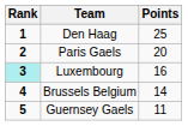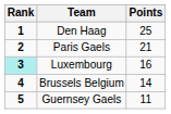 <table class="wikitable">
 <tr style="background:silver"!>
 <th>Rank</th>
 <th>Team</th>
 <th>Points</th>
 </tr>
 <tr align="center">
 <td><strong>1</strong></td>
 <td>Den Haag</td>
 <td>25</td>
 </tr>
 <tr align="center">
 <td><strong>2</strong></td>
 <td>Paris Gaels</td>
-<td>20</td>
+<td>21</td>
 </tr>
 <tr align="center">
 <td style="background: paleturquoise;"><strong>3</strong></td>
 <td>Luxembourg</td>
 <td>16</td>
 </tr>
 <tr align="center">
 <td><strong>4</strong></td>
 <td>Brussels Belgium</td>
 <td>14</td>
 </tr>
 <tr align="center">
 <td><strong>5</strong></td>
 <td>Guernsey Gaels</td>
 <td>11</td>
 </tr>
 </table>
